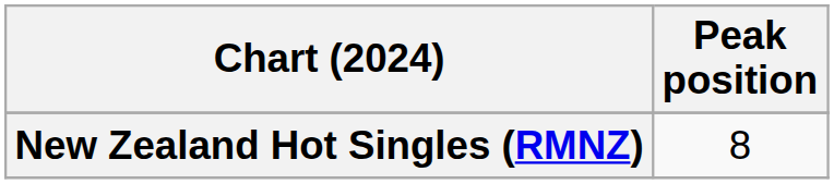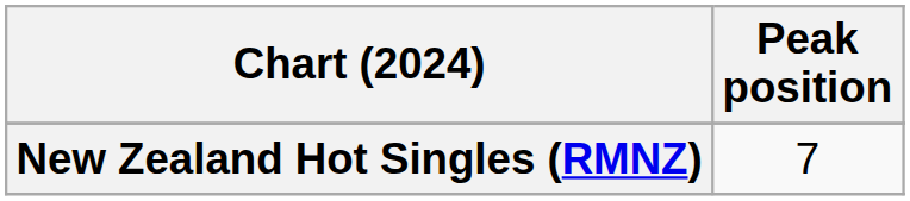 <table class="wikitable sortable plainrowheaders" style="text-align:center">
 <tr>
 <th scope="col">Chart (2024)</th>
 <th scope="col">Peak<br>position</th>
 </tr>
 <tr>
 </tr>
 <tr>
 <th scope="row">New Zealand Hot Singles (<a href='#'>RMNZ</a>)</th>
-<td>8</td>
+<td>7</td>
 </tr>
 <tr>
 </tr>
 </table>
